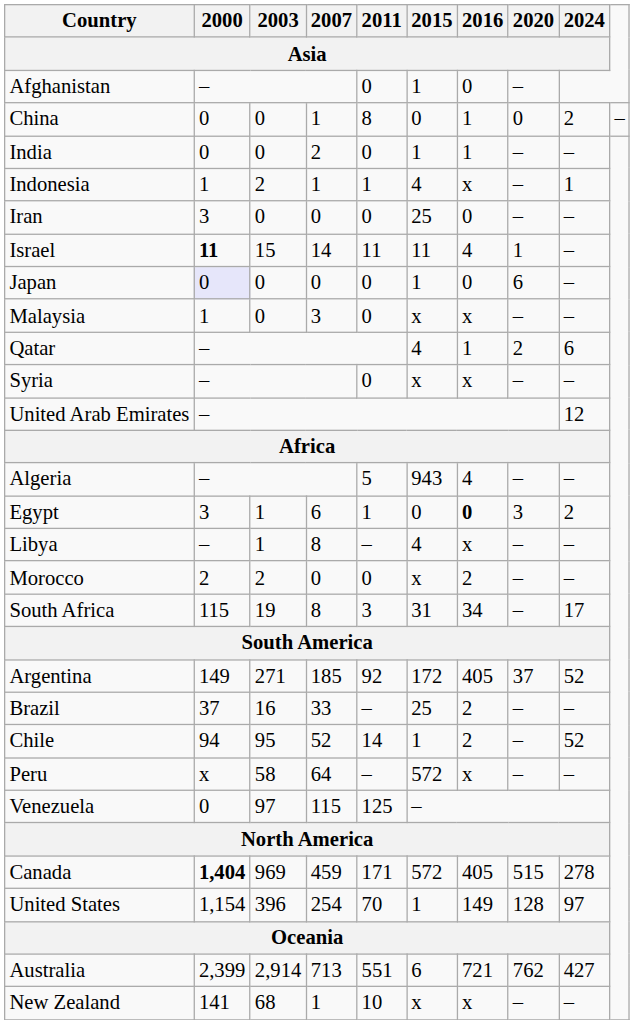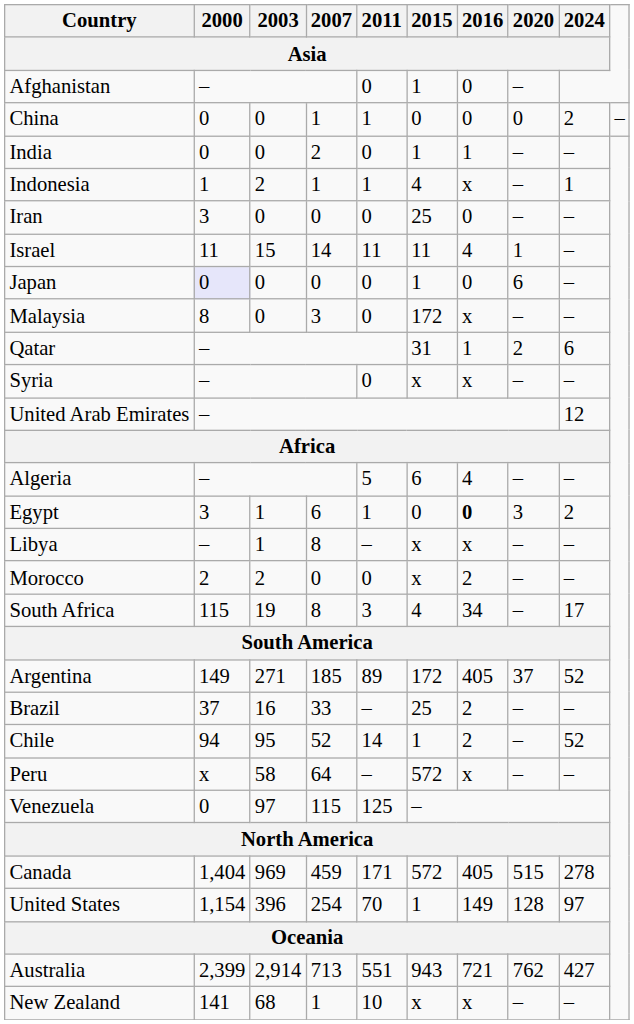 <table class="wikitable">
 <tr>
 <th>Country</th>
 <th>2000</th>
 <th>2003</th>
 <th>2007</th>
 <th>2011</th>
 <th>2015</th>
 <th>2016</th>
 <th>2020</th>
 <th>2024</th>
 </tr>
 <tr>
 <th colspan="9">Asia</th>
 </tr>
 <tr>
 <td>Afghanistan</td>
 <td colspan="3">–</td>
 <td>0</td>
 <td>1</td>
 <td>0</td>
 <td>–</td>
 </tr>
 <tr>
 <td>China</td>
 <td>0</td>
 <td>0</td>
 <td>1</td>
-<td>8</td>
+<td>1</td>
 <td>0</td>
-<td>1</td>
+<td>0</td>
 <td>0</td>
 <td>2</td>
 <td>–</td>
 </tr>
 <tr>
 <td>India</td>
 <td>0</td>
 <td>0</td>
 <td>2</td>
 <td>0</td>
 <td>1</td>
 <td>1</td>
 <td>–</td>
 <td>–</td>
 </tr>
 <tr>
 <td>Indonesia</td>
 <td>1</td>
 <td>2</td>
 <td>1</td>
 <td>1</td>
 <td>4</td>
 <td>x</td>
 <td>–</td>
 <td>1</td>
 </tr>
 <tr>
 <td>Iran</td>
 <td>3</td>
 <td>0</td>
 <td>0</td>
 <td>0</td>
 <td>25</td>
 <td>0</td>
 <td>–</td>
 <td>–</td>
 </tr>
 <tr>
 <td>Israel</td>
-<td><strong>11</strong></td>
+<td>11</td>
 <td>15</td>
 <td>14</td>
 <td>11</td>
 <td>11</td>
 <td>4</td>
 <td>1</td>
 <td>–</td>
 </tr>
 <tr>
 <td>Japan</td>
 <td style="background: lavender;">0</td>
 <td>0</td>
 <td>0</td>
 <td>0</td>
 <td>1</td>
 <td>0</td>
 <td>6</td>
 <td>–</td>
 </tr>
 <tr>
 <td>Malaysia</td>
-<td>1</td>
+<td>8</td>
 <td>0</td>
 <td>3</td>
 <td>0</td>
-<td>x</td>
+<td>172</td>
 <td>x</td>
 <td>–</td>
 <td>–</td>
 </tr>
 <tr>
 <td>Qatar</td>
 <td colspan="4">–</td>
-<td>4</td>
+<td>31</td>
 <td>1</td>
 <td>2</td>
 <td>6</td>
 </tr>
 <tr>
 <td>Syria</td>
 <td colspan="3">–</td>
 <td>0</td>
 <td>x</td>
 <td>x</td>
 <td>–</td>
 <td>–</td>
 </tr>
 <tr>
 <td>United Arab Emirates</td>
 <td colspan="7">–</td>
 <td>12</td>
 </tr>
 <tr>
 <th colspan="9">Africa</th>
 </tr>
 <tr>
 <td>Algeria</td>
 <td colspan="3">–</td>
 <td>5</td>
-<td>943</td>
+<td>6</td>
 <td>4</td>
 <td>–</td>
 <td>–</td>
 </tr>
 <tr>
 <td>Egypt</td>
 <td>3</td>
 <td>1</td>
 <td>6</td>
 <td>1</td>
 <td>0</td>
 <td><strong>0</strong></td>
 <td>3</td>
 <td>2</td>
 </tr>
 <tr>
 <td>Libya</td>
 <td>–</td>
 <td>1</td>
 <td>8</td>
 <td>–</td>
-<td>4</td>
+<td>x</td>
 <td>x</td>
 <td>–</td>
 <td>–</td>
 </tr>
 <tr>
 <td>Morocco</td>
 <td>2</td>
 <td>2</td>
 <td>0</td>
 <td>0</td>
 <td>x</td>
 <td>2</td>
 <td>–</td>
 <td>–</td>
 </tr>
 <tr>
 <td>South Africa</td>
 <td>115</td>
 <td>19</td>
 <td>8</td>
 <td>3</td>
-<td>31</td>
+<td>4</td>
 <td>34</td>
 <td>–</td>
 <td>17</td>
 </tr>
 <tr>
 <th colspan="9">South America</th>
 </tr>
 <tr>
 <td>Argentina</td>
 <td>149</td>
 <td>271</td>
 <td>185</td>
-<td>92</td>
+<td>89</td>
 <td>172</td>
 <td>405</td>
 <td>37</td>
 <td>52</td>
 </tr>
 <tr>
 <td>Brazil</td>
 <td>37</td>
 <td>16</td>
 <td>33</td>
 <td>–</td>
 <td>25</td>
 <td>2</td>
 <td>–</td>
 <td>–</td>
 </tr>
 <tr>
 <td>Chile</td>
 <td>94</td>
 <td>95</td>
 <td>52</td>
 <td>14</td>
 <td>1</td>
 <td>2</td>
 <td>–</td>
 <td>52</td>
 </tr>
 <tr>
 <td>Peru</td>
 <td>x</td>
 <td>58</td>
 <td>64</td>
 <td>–</td>
 <td>572</td>
 <td>x</td>
 <td>–</td>
 <td>–</td>
 </tr>
 <tr>
 <td>Venezuela</td>
 <td>0</td>
 <td>97</td>
 <td>115</td>
 <td>125</td>
 <td colspan="4">–</td>
 </tr>
 <tr>
 <th colspan="9">North America</th>
 </tr>
 <tr>
 <td>Canada</td>
-<td><strong>1,404</strong></td>
+<td>1,404</td>
 <td>969</td>
 <td>459</td>
 <td>171</td>
 <td>572</td>
 <td>405</td>
 <td>515</td>
 <td>278</td>
 </tr>
 <tr>
 <td>United States</td>
 <td>1,154</td>
 <td>396</td>
 <td>254</td>
 <td>70</td>
 <td>1</td>
 <td>149</td>
 <td>128</td>
 <td>97</td>
 </tr>
 <tr>
 <th colspan="9">Oceania</th>
 </tr>
 <tr>
 <td>Australia</td>
 <td>2,399</td>
 <td>2,914</td>
 <td>713</td>
 <td>551</td>
-<td>6</td>
+<td>943</td>
 <td>721</td>
 <td>762</td>
 <td>427</td>
 </tr>
 <tr>
 <td>New Zealand</td>
 <td>141</td>
 <td>68</td>
 <td>1</td>
 <td>10</td>
 <td>x</td>
 <td>x</td>
 <td>–</td>
 <td>–</td>
 </tr>
 </table>
